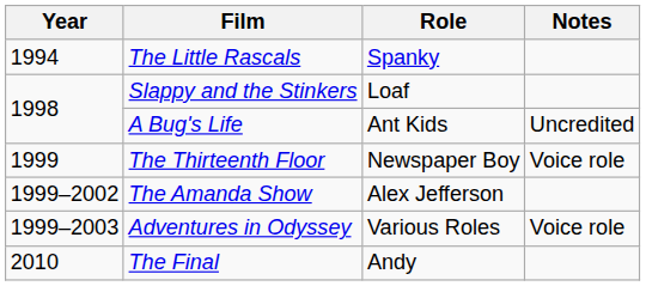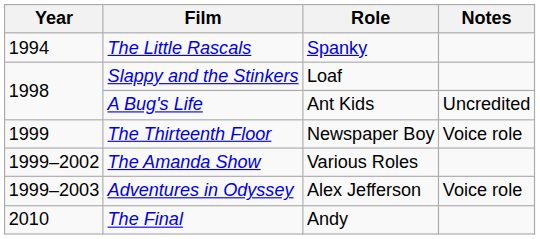 <table class="wikitable">
 <tr>
 <th>Year</th>
 <th>Film</th>
 <th>Role</th>
 <th>Notes</th>
 </tr>
 <tr>
 <td>1994</td>
 <td><em><a href='#'>The Little Rascals</a></em></td>
 <td><a href='#'>Spanky</a></td>
 <td></td>
 </tr>
 <tr>
 <td rowspan=2>1998</td>
 <td><em><a href='#'>Slappy and the Stinkers</a></em></td>
 <td>Loaf</td>
 <td></td>
 </tr>
 <tr>
 <td><em><a href='#'>A Bug's Life</a></em></td>
 <td>Ant Kids</td>
 <td>Uncredited</td>
 </tr>
 <tr>
 <td>1999</td>
 <td><em><a href='#'>The Thirteenth Floor</a></em></td>
 <td>Newspaper Boy</td>
 <td>Voice role</td>
 </tr>
 <tr>
 <td>1999–2002</td>
 <td><em><a href='#'>The Amanda Show</a></em></td>
-<td>Alex Jefferson</td>
+<td>Various Roles</td>
 <td></td>
 </tr>
 <tr>
 <td>1999–2003</td>
 <td><em><a href='#'>Adventures in Odyssey</a></em></td>
-<td>Various Roles</td>
+<td>Alex Jefferson</td>
 <td>Voice role</td>
 </tr>
 <tr>
 <td>2010</td>
 <td><em><a href='#'>The Final</a></em></td>
 <td>Andy</td>
 <td></td>
 </tr>
 </table>
